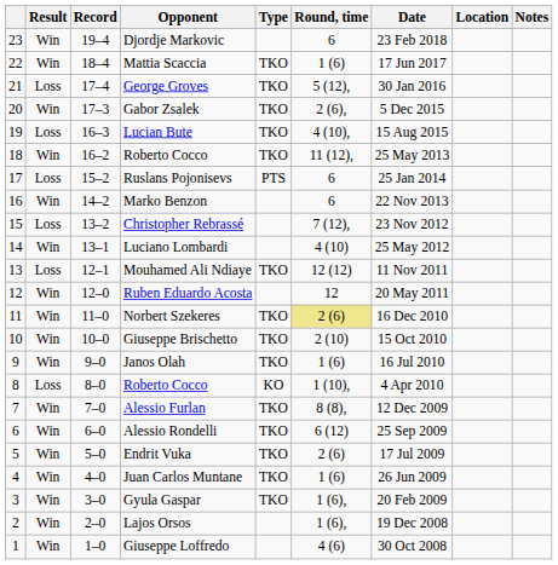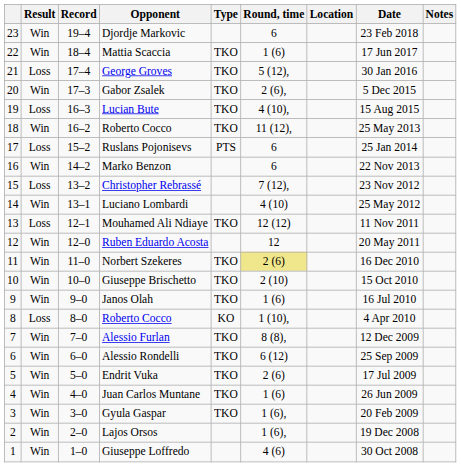 <table class="wikitable" style="text-align:center; font-size:95%">
 <tr>
 <th></th>
 <th>Result</th>
 <th>Record</th>
 <th>Opponent</th>
 <th>Type</th>
 <th>Round, time</th>
+<th>Location</th>
 <th>Date</th>
-<th>Location</th>
 <th>Notes</th>
 </tr>
 <tr>
 <td>23</td>
 <td>Win</td>
 <td>19–4</td>
 <td style="text-align:left;">Djordje Markovic</td>
 <td></td>
 <td>6</td>
+<td style="text-align:left;"></td>
 <td>23 Feb 2018</td>
-<td style="text-align:left;"></td>
 <td></td>
 </tr>
 <tr>
 <td>22</td>
 <td>Win</td>
 <td>18–4</td>
 <td style="text-align:left;">Mattia Scaccia</td>
 <td>TKO</td>
 <td>1 (6)</td>
+<td style="text-align:left;"></td>
 <td>17 Jun 2017</td>
-<td style="text-align:left;"></td>
 <td></td>
 </tr>
 <tr>
 <td>21</td>
 <td>Loss</td>
 <td>17–4</td>
 <td style="text-align:left;"><a href='#'>George Groves</a></td>
 <td>TKO</td>
 <td>5 (12), </td>
+<td style="text-align:left;"></td>
 <td>30 Jan 2016</td>
-<td style="text-align:left;"></td>
 <td></td>
 </tr>
 <tr>
 <td>20</td>
 <td>Win</td>
 <td>17–3</td>
 <td style="text-align:left;">Gabor Zsalek</td>
 <td>TKO</td>
 <td>2 (6), </td>
+<td style="text-align:left;"></td>
 <td>5 Dec 2015</td>
-<td style="text-align:left;"></td>
 <td></td>
 </tr>
 <tr>
 <td>19</td>
 <td>Loss</td>
 <td>16–3</td>
 <td style="text-align:left;"><a href='#'>Lucian Bute</a></td>
 <td>TKO</td>
 <td>4 (10), </td>
+<td style="text-align:left;"></td>
 <td>15 Aug 2015</td>
-<td style="text-align:left;"></td>
 <td></td>
 </tr>
 <tr>
 <td>18</td>
 <td>Win</td>
 <td>16–2</td>
 <td style="text-align:left;">Roberto Cocco</td>
 <td>TKO</td>
 <td>11 (12), </td>
+<td style="text-align:left;"></td>
 <td>25 May 2013</td>
-<td style="text-align:left;"></td>
 <td style="text-align:left;"></td>
 </tr>
 <tr>
 <td>17</td>
 <td>Loss</td>
 <td>15–2</td>
 <td style="text-align:left;">Ruslans Pojonisevs</td>
 <td>PTS</td>
 <td>6</td>
+<td style="text-align:left;"></td>
 <td>25 Jan 2014</td>
-<td style="text-align:left;"></td>
 <td></td>
 </tr>
 <tr>
 <td>16</td>
 <td>Win</td>
 <td>14–2</td>
 <td style="text-align:left;">Marko Benzon</td>
 <td></td>
 <td>6</td>
+<td style="text-align:left;"></td>
 <td>22 Nov 2013</td>
-<td style="text-align:left;"></td>
 <td></td>
 </tr>
 <tr>
 <td>15</td>
 <td>Loss</td>
 <td>13–2</td>
 <td style="text-align:left;"><a href='#'>Christopher Rebrassé</a></td>
 <td></td>
 <td>7 (12), </td>
+<td style="text-align:left;"></td>
 <td>23 Nov 2012</td>
-<td style="text-align:left;"></td>
 <td style="text-align:left;"></td>
 </tr>
 <tr>
 <td>14</td>
 <td>Win</td>
 <td>13–1</td>
 <td style="text-align:left;">Luciano Lombardi</td>
 <td></td>
 <td>4 (10)</td>
+<td style="text-align:left;"></td>
 <td>25 May 2012</td>
-<td style="text-align:left;"></td>
 <td style="text-align:left;"></td>
 </tr>
 <tr>
 <td>13</td>
 <td>Loss</td>
 <td>12–1</td>
 <td style="text-align:left;">Mouhamed Ali Ndiaye</td>
 <td>TKO</td>
 <td>12 (12)</td>
+<td style="text-align:left;"></td>
 <td>11 Nov 2011</td>
-<td style="text-align:left;"></td>
 <td style="text-align:left;"></td>
 </tr>
 <tr>
 <td>12</td>
 <td>Win</td>
 <td>12–0</td>
 <td style="text-align:left;"><a href='#'>Ruben Eduardo Acosta</a></td>
 <td></td>
 <td>12</td>
+<td style="text-align:left;"></td>
 <td>20 May 2011</td>
-<td style="text-align:left;"></td>
 <td style="text-align:left;"></td>
 </tr>
 <tr>
 <td>11</td>
 <td>Win</td>
 <td>11–0</td>
 <td style="text-align:left;">Norbert Szekeres</td>
 <td>TKO</td>
 <td style="background: khaki;">2 (6)</td>
+<td style="text-align:left;"></td>
 <td>16 Dec 2010</td>
-<td style="text-align:left;"></td>
 <td></td>
 </tr>
 <tr>
 <td>10</td>
 <td>Win</td>
 <td>10–0</td>
 <td style="text-align:left;">Giuseppe Brischetto</td>
 <td>TKO</td>
 <td>2 (10)</td>
+<td style="text-align:left;"></td>
 <td>15 Oct 2010</td>
-<td style="text-align:left;"></td>
 <td style="text-align:left;"></td>
 </tr>
 <tr>
 <td>9</td>
 <td>Win</td>
 <td>9–0</td>
 <td style="text-align:left;">Janos Olah</td>
 <td>TKO</td>
 <td>1 (6)</td>
+<td style="text-align:left;"></td>
 <td>16 Jul 2010</td>
-<td style="text-align:left;"></td>
 <td></td>
 </tr>
 <tr>
 <td>8</td>
 <td>Loss</td>
 <td>8–0</td>
 <td style="text-align:left;"><a href='#'>Roberto Cocco</a></td>
 <td>KO</td>
 <td>1 (10), </td>
+<td style="text-align:left;"></td>
 <td>4 Apr 2010</td>
-<td style="text-align:left;"></td>
 <td style="text-align:left;"></td>
 </tr>
 <tr>
 <td>7</td>
 <td>Win</td>
 <td>7–0</td>
 <td style="text-align:left;"><a href='#'>Alessio Furlan</a></td>
 <td>TKO</td>
 <td>8 (8), </td>
+<td style="text-align:left;"></td>
 <td>12 Dec 2009</td>
-<td style="text-align:left;"></td>
 <td></td>
 </tr>
 <tr>
 <td>6</td>
 <td>Win</td>
 <td>6–0</td>
 <td style="text-align:left;">Alessio Rondelli</td>
 <td>TKO</td>
 <td>6 (12)</td>
+<td style="text-align:left;"></td>
 <td>25 Sep 2009</td>
-<td style="text-align:left;"></td>
 <td style="text-align:left;"></td>
 </tr>
 <tr>
 <td>5</td>
 <td>Win</td>
 <td>5–0</td>
 <td style="text-align:left;">Endrit Vuka</td>
 <td>TKO</td>
 <td>2 (6)</td>
+<td style="text-align:left;"></td>
 <td>17 Jul 2009</td>
-<td style="text-align:left;"></td>
 <td></td>
 </tr>
 <tr>
 <td>4</td>
 <td>Win</td>
 <td>4–0</td>
 <td style="text-align:left;">Juan Carlos Muntane</td>
 <td>TKO</td>
 <td>1 (6)</td>
+<td style="text-align:left;"></td>
 <td>26 Jun 2009</td>
-<td style="text-align:left;"></td>
 <td></td>
 </tr>
 <tr>
 <td>3</td>
 <td>Win</td>
 <td>3–0</td>
 <td style="text-align:left;">Gyula Gaspar</td>
 <td>TKO</td>
 <td>1 (6), </td>
+<td style="text-align:left;"></td>
 <td>20 Feb 2009</td>
-<td style="text-align:left;"></td>
 <td></td>
 </tr>
 <tr>
 <td>2</td>
 <td>Win</td>
 <td>2–0</td>
 <td style="text-align:left;">Lajos Orsos</td>
 <td></td>
 <td>1 (6), </td>
+<td style="text-align:left;"></td>
 <td>19 Dec 2008</td>
-<td style="text-align:left;"></td>
 <td></td>
 </tr>
 <tr>
 <td>1</td>
 <td>Win</td>
 <td>1–0</td>
 <td style="text-align:left;">Giuseppe Loffredo</td>
 <td></td>
 <td>4 (6)</td>
+<td style="text-align:left;"></td>
 <td>30 Oct 2008</td>
-<td style="text-align:left;"></td>
 <td style="text-align:left;"></td>
 </tr>
 </table>
